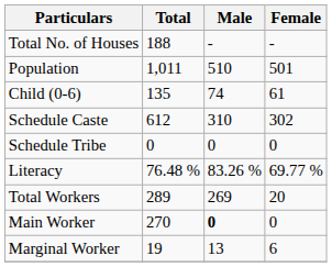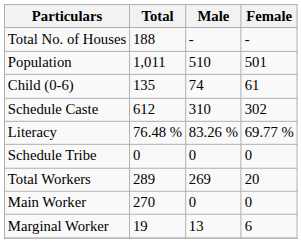 <table class="wikitable sortable">
 <tr>
 <th>Particulars</th>
 <th>Total</th>
 <th>Male</th>
 <th>Female</th>
 </tr>
 <tr>
 <td>Total No. of Houses</td>
 <td>188</td>
 <td>-</td>
 <td>-</td>
 </tr>
 <tr>
 <td>Population</td>
 <td>1,011</td>
 <td>510</td>
 <td>501</td>
 </tr>
 <tr>
 <td>Child (0-6)</td>
 <td>135</td>
 <td>74</td>
 <td>61</td>
 </tr>
 <tr>
 <td>Schedule Caste</td>
 <td>612</td>
 <td>310</td>
 <td>302</td>
 </tr>
 <tr>
+<td>Literacy</td>
+<td>76.48 %</td>
+<td>83.26 %</td>
+<td>69.77 %</td>
+</tr>
+<tr>
 <td>Schedule Tribe</td>
 <td>0</td>
 <td>0</td>
 <td>0</td>
-</tr>
-<tr>
-<td>Literacy</td>
-<td>76.48 %</td>
-<td>83.26 %</td>
-<td>69.77 %</td>
 </tr>
 <tr>
 <td>Total Workers</td>
 <td>289</td>
 <td>269</td>
 <td>20</td>
 </tr>
 <tr>
 <td>Main Worker</td>
 <td>270</td>
-<td><strong>0</strong></td>
+<td>0</td>
 <td>0</td>
 </tr>
 <tr>
 <td>Marginal Worker</td>
 <td>19</td>
 <td>13</td>
 <td>6</td>
 </tr>
 <tr>
 </tr>
 </table>
